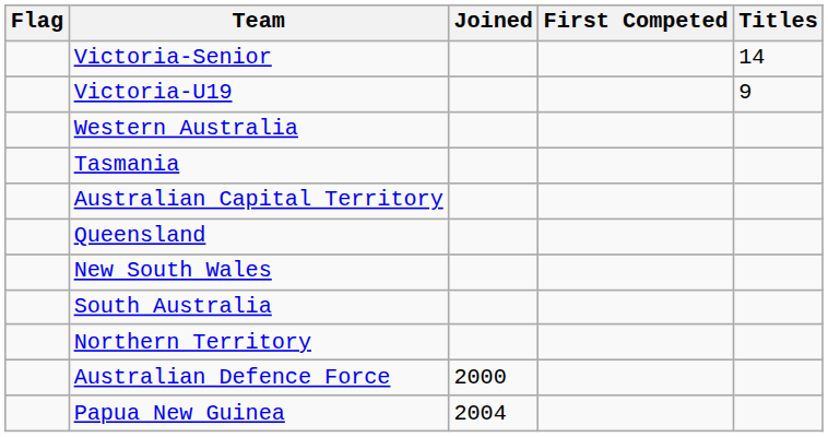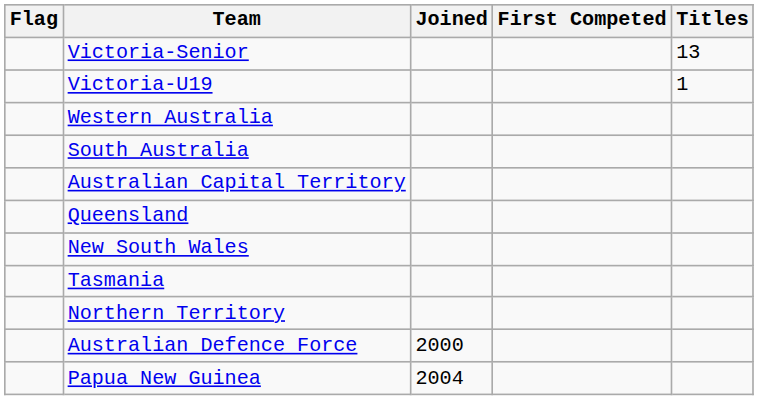 <table class="wikitable" style="font-size: 95%;">
 <tr>
 <th>Flag</th>
 <th>Team</th>
 <th>Joined</th>
 <th>First Competed</th>
 <th>Titles</th>
 </tr>
 <tr>
 <td></td>
 <td><a href='#'>Victoria-Senior</a></td>
 <td></td>
 <td></td>
-<td>14</td>
+<td>13</td>
 </tr>
 <tr>
 <td></td>
 <td><a href='#'>Victoria-U19</a></td>
 <td></td>
 <td></td>
-<td>9</td>
+<td>1</td>
 </tr>
 <tr>
 <td></td>
 <td><a href='#'>Western Australia</a></td>
 <td></td>
 <td></td>
 <td></td>
 </tr>
 <tr>
 <td></td>
-<td><a href='#'>Tasmania</a></td>
+<td><a href='#'>South Australia</a></td>
 <td></td>
 <td></td>
 <td></td>
 </tr>
 <tr>
 <td></td>
 <td><a href='#'>Australian Capital Territory</a></td>
 <td></td>
 <td></td>
 <td></td>
 </tr>
 <tr>
 <td></td>
 <td><a href='#'>Queensland</a></td>
 <td></td>
 <td></td>
 <td></td>
 </tr>
 <tr>
 <td></td>
 <td><a href='#'>New South Wales</a></td>
 <td></td>
 <td></td>
 <td></td>
 </tr>
 <tr>
 <td></td>
-<td><a href='#'>South Australia</a></td>
+<td><a href='#'>Tasmania</a></td>
 <td></td>
 <td></td>
 <td></td>
 </tr>
 <tr>
 <td></td>
 <td><a href='#'>Northern Territory</a></td>
 <td></td>
 <td></td>
 <td></td>
 </tr>
 <tr>
 <td></td>
 <td><a href='#'>Australian Defence Force</a></td>
 <td>2000</td>
 <td></td>
 <td></td>
 </tr>
 <tr>
 <td></td>
 <td><a href='#'>Papua New Guinea</a></td>
 <td>2004</td>
 <td></td>
 <td></td>
 </tr>
 </table>
